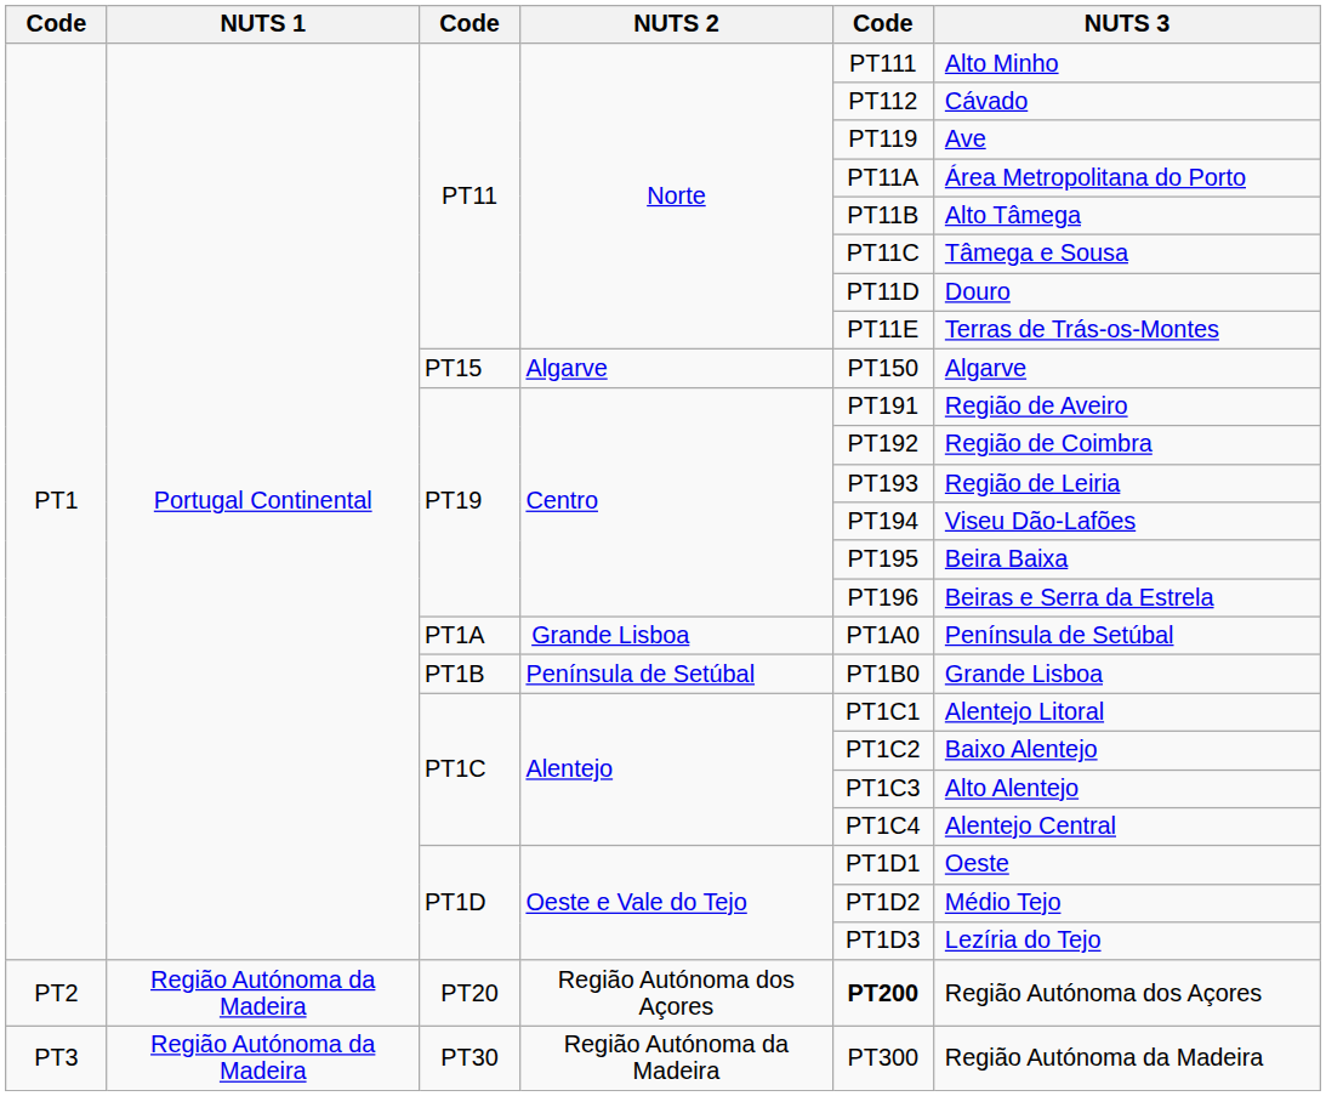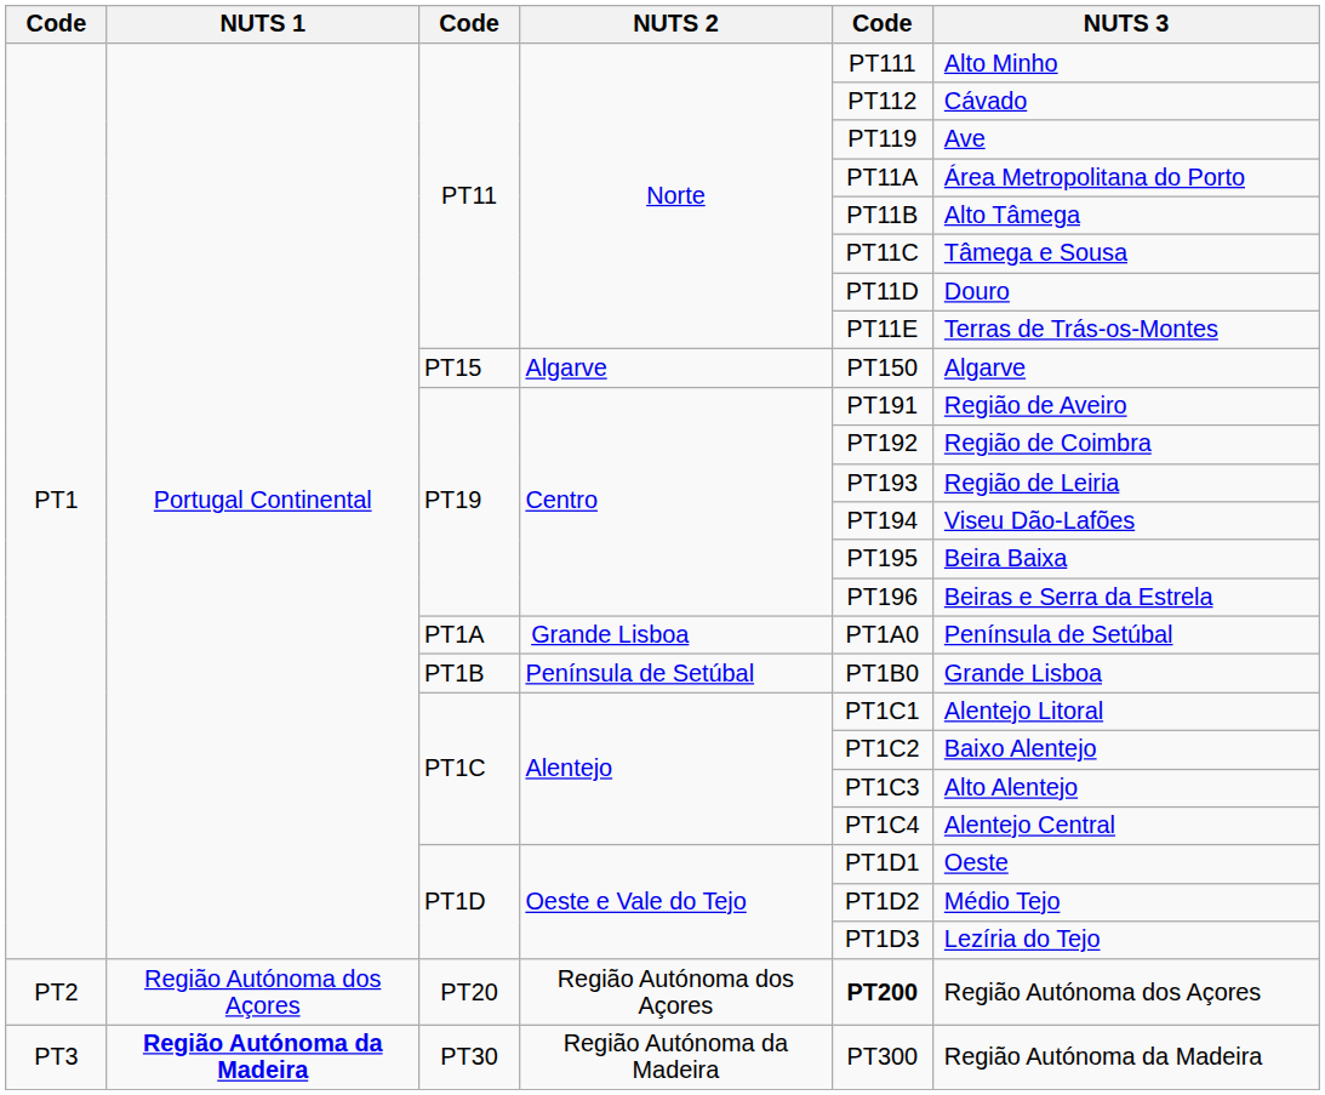 <table class="wikitable">
 <tr>
 <th width="60px">Code</th>
 <th width="200px">NUTS 1</th>
 <th width="60px">Code</th>
 <th width="200px">NUTS 2</th>
 <th width="60px">Code</th>
 <th width="250px">NUTS 3</th>
 </tr>
 <tr>
 <td rowspan="24" align="center">PT1</td>
 <td rowspan="24" align="center"><a href='#'>Portugal Continental</a></td>
 <td rowspan="8" align=center>PT11</td>
 <td rowspan="8" align=center><a href='#'>Norte</a></td>
 <td align=center>PT111</td>
 <td style="padding-left: 7px"><a href='#'>Alto Minho</a></td>
 </tr>
 <tr>
 <td align=center>PT112</td>
 <td style="padding-left: 7px"><a href='#'>Cávado</a></td>
 </tr>
 <tr>
 <td align=center>PT119</td>
 <td style="padding-left: 7px"><a href='#'>Ave</a></td>
 </tr>
 <tr>
 <td align=center>PT11A</td>
 <td style="padding-left: 7px"><a href='#'>Área Metropolitana do Porto</a></td>
 </tr>
 <tr>
 <td align=center>PT11B</td>
 <td style="padding-left: 7px"><a href='#'>Alto Tâmega</a></td>
 </tr>
 <tr>
 <td align=center>PT11C</td>
 <td style="padding-left: 7px"><a href='#'>Tâmega e Sousa</a></td>
 </tr>
 <tr>
 <td align=center>PT11D</td>
 <td style="padding-left: 7px"><a href='#'>Douro</a></td>
 </tr>
 <tr>
 <td align=center>PT11E</td>
 <td style="padding-left: 7px"><a href='#'>Terras de Trás-os-Montes</a></td>
 </tr>
 <tr>
 <td>PT15</td>
 <td><a href='#'>Algarve</a></td>
 <td align=center>PT150</td>
 <td style="padding-left: 7px"><a href='#'>Algarve</a></td>
 </tr>
 <tr>
 <td rowspan="6">PT19</td>
 <td rowspan="6"><a href='#'>Centro</a> <br></td>
 <td align="center">PT191</td>
 <td style="padding-left: 7px"><a href='#'>Região de Aveiro</a></td>
 </tr>
 <tr>
 <td align=center>PT192</td>
 <td style="padding-left: 7px"><a href='#'>Região de Coimbra</a></td>
 </tr>
 <tr>
 <td align=center>PT193</td>
 <td style="padding-left: 7px"><a href='#'>Região de Leiria</a></td>
 </tr>
 <tr>
 <td align=center>PT194</td>
 <td style="padding-left: 7px"><a href='#'>Viseu Dão-Lafões</a></td>
 </tr>
 <tr>
 <td align=center>PT195</td>
 <td style="padding-left: 7px"><a href='#'>Beira Baixa</a></td>
 </tr>
 <tr>
 <td align=center>PT196</td>
 <td style="padding-left: 7px"><a href='#'>Beiras e Serra da Estrela</a></td>
 </tr>
 <tr>
 <td>PT1A</td>
 <td style="padding-left: 7px"><a href='#'>Grande Lisboa</a></td>
 <td align="center">PT1A0</td>
 <td style="padding-left: 7px"><a href='#'>Península de Setúbal</a></td>
 </tr>
 <tr>
 <td>PT1B</td>
 <td><a href='#'>Península de Setúbal</a></td>
 <td align="center">PT1B0</td>
 <td style="padding-left: 7px"><a href='#'>Grande Lisboa</a></td>
 </tr>
 <tr>
 <td rowspan="4">PT1C</td>
 <td rowspan="4"><a href='#'>Alentejo</a></td>
 <td align="center">PT1C1</td>
 <td style="padding-left: 7px"><a href='#'>Alentejo Litoral</a></td>
 </tr>
 <tr>
 <td align=center>PT1C2</td>
 <td style="padding-left: 7px"><a href='#'>Baixo Alentejo</a></td>
 </tr>
 <tr>
 <td align=center>PT1C3</td>
 <td style="padding-left: 7px"><a href='#'>Alto Alentejo</a></td>
 </tr>
 <tr>
 <td align=center>PT1C4</td>
 <td style="padding-left: 7px"><a href='#'>Alentejo Central</a></td>
 </tr>
 <tr>
 <td rowspan="3">PT1D</td>
 <td rowspan="3"><a href='#'>Oeste e Vale do Tejo</a></td>
 <td align="center">PT1D1</td>
 <td style="padding-left: 7px"><a href='#'>Oeste</a></td>
 </tr>
 <tr>
 <td align="center">PT1D2</td>
 <td style="padding-left: 7px"><a href='#'>Médio Tejo</a></td>
 </tr>
 <tr>
 <td align="center">PT1D3</td>
 <td style="padding-left: 7px"><a href='#'>Lezíria do Tejo</a></td>
 </tr>
 <tr>
 <td align=center>PT2</td>
-<td align=center><a href='#'>Região Autónoma da Madeira</a></td>
+<td align=center><a href='#'>Região Autónoma dos Açores</a></td>
 <td align=center>PT20</td>
 <td align=center>Região Autónoma dos Açores</td>
 <td align=center><strong>PT200</strong></td>
 <td style="padding-left: 7px">Região Autónoma dos Açores</td>
 </tr>
 <tr>
 <td align=center>PT3</td>
-<td align=center><a href='#'>Região Autónoma da Madeira</a></td>
+<td align=center><strong><a href='#'>Região Autónoma da Madeira</a></strong></td>
 <td align=center>PT30</td>
 <td align=center>Região Autónoma da Madeira</td>
 <td align=center>PT300</td>
 <td style="padding-left: 7px">Região Autónoma da Madeira</td>
 </tr>
 </table>
